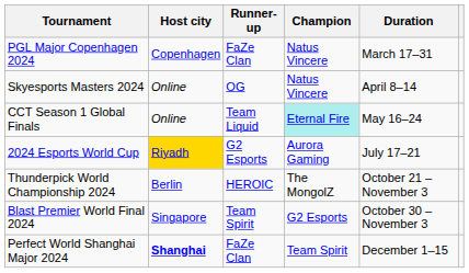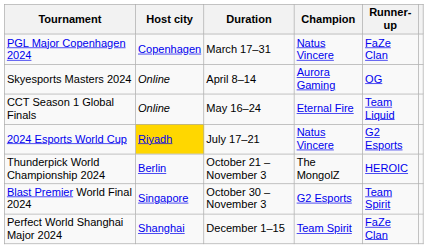 <table class="wikitable">
 <tr>
 <th>Tournament</th>
 <th>Host city</th>
+<th>Duration</th>
+<th>Champion</th>
 <th>Runner-up</th>
-<th>Champion</th>
-<th>Duration</th>
 <th></th>
 </tr>
 <tr>
 <td><a href='#'>PGL Major Copenhagen 2024</a></td>
 <td> <a href='#'>Copenhagen</a></td>
+<td>March 17–31</td>
+<td><a href='#'>Natus Vincere</a></td>
 <td><a href='#'>FaZe Clan</a></td>
-<td><a href='#'>Natus Vincere</a></td>
-<td>March 17–31</td>
 <td></td>
 </tr>
 <tr>
 <td>Skyesports Masters 2024</td>
 <td><em>Online</em></td>
+<td>April 8–14</td>
+<td><a href='#'>Aurora Gaming</a></td>
 <td><a href='#'>OG</a></td>
-<td><a href='#'>Natus Vincere</a></td>
-<td>April 8–14</td>
 <td></td>
 </tr>
 <tr>
 <td>CCT Season 1 Global Finals</td>
 <td><em>Online</em></td>
+<td>May 16–24</td>
+<td><a href='#'>Eternal Fire</a></td>
 <td><a href='#'>Team Liquid</a></td>
-<td style="background: paleturquoise;"><a href='#'>Eternal Fire</a></td>
-<td>May 16–24</td>
 <td></td>
 </tr>
 <tr>
 <td><a href='#'>2024 Esports World Cup</a></td>
 <td style="background: gold;"> <a href='#'>Riyadh</a></td>
+<td>July 17–21</td>
+<td><a href='#'>Natus Vincere</a></td>
 <td><a href='#'>G2 Esports</a></td>
-<td><a href='#'>Aurora Gaming</a></td>
-<td>July 17–21</td>
 <td></td>
 </tr>
 <tr>
 <td>Thunderpick World Championship 2024</td>
 <td> <a href='#'>Berlin</a></td>
+<td>October 21 – November 3</td>
+<td>The MongolZ</td>
 <td><a href='#'>HEROIC</a></td>
-<td>The MongolZ</td>
-<td>October 21 – November 3</td>
 <td></td>
 </tr>
 <tr>
 <td><a href='#'>Blast Premier</a> World Final 2024</td>
 <td> <a href='#'>Singapore</a></td>
+<td>October 30 – November 3</td>
+<td><a href='#'>G2 Esports</a></td>
 <td><a href='#'>Team Spirit</a></td>
-<td><a href='#'>G2 Esports</a></td>
-<td>October 30 – November 3</td>
 <td></td>
 </tr>
 <tr>
 <td>Perfect World Shanghai Major 2024</td>
-<td><strong> <a href='#'>Shanghai</a></strong></td>
+<td> <a href='#'>Shanghai</a></td>
+<td>December 1–15</td>
+<td><a href='#'>Team Spirit</a></td>
 <td><a href='#'>FaZe Clan</a></td>
-<td><a href='#'>Team Spirit</a></td>
-<td>December 1–15</td>
 <td></td>
 </tr>
 </table>
